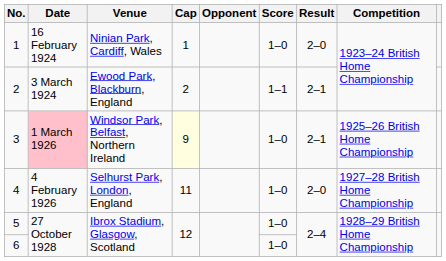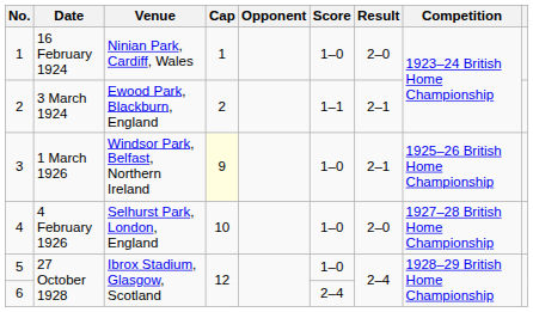 <table class="wikitable sortable">
 <tr>
 <th scope="col">No.</th>
 <th scope="col">Date</th>
 <th scope="col">Venue</th>
 <th scope="col">Cap</th>
 <th scope="col">Opponent</th>
 <th scope="col">Score</th>
 <th scope="col">Result</th>
 <th scope="col">Competition</th>
 <th scope="col" class="unsortable"></th>
 </tr>
 <tr>
 <td style="text-align: center;">1</td>
 <td>16 February 1924</td>
 <td><a href='#'>Ninian Park</a>, <a href='#'>Cardiff</a>, Wales</td>
 <td style="text-align: center;">1</td>
 <td></td>
 <td style="text-align: center;">1–0</td>
 <td style="text-align: center;">2–0</td>
 <td rowspan="2"><a href='#'>1923–24 British Home Championship</a></td>
 <td style="text-align: center;"></td>
 </tr>
 <tr>
 <td style="text-align: center;">2</td>
 <td>3 March 1924</td>
 <td><a href='#'>Ewood Park</a>, <a href='#'>Blackburn</a>, England</td>
 <td style="text-align: center;">2</td>
 <td></td>
 <td style="text-align: center;">1–1</td>
 <td style="text-align: center;">2–1</td>
 <td style="text-align: center;"></td>
 </tr>
 <tr>
 <td style="text-align: center;">3</td>
-<td style="background: pink;">1 March 1926</td>
+<td>1 March 1926</td>
 <td><a href='#'>Windsor Park</a>, <a href='#'>Belfast</a>, Northern Ireland</td>
 <td style="background: lightyellow; text-align: center;">9</td>
 <td></td>
 <td style="text-align: center;">1–0</td>
 <td style="text-align: center;">2–1</td>
 <td><a href='#'>1925–26 British Home Championship</a></td>
 <td style="text-align: center;"></td>
 </tr>
 <tr>
 <td style="text-align: center;">4</td>
 <td>4 February 1926</td>
 <td><a href='#'>Selhurst Park</a>, <a href='#'>London</a>, England</td>
-<td style="text-align: center;">11</td>
+<td style="text-align: center;">10</td>
 <td></td>
 <td style="text-align: center;">1–0</td>
 <td style="text-align: center;">2–0</td>
 <td><a href='#'>1927–28 British Home Championship</a></td>
 <td style="text-align: center;"></td>
 </tr>
 <tr>
 <td style="text-align: center;">5</td>
 <td rowspan="2">27 October 1928</td>
 <td rowspan="2"><a href='#'>Ibrox Stadium</a>, <a href='#'>Glasgow</a>, Scotland</td>
 <td rowspan="2" style="text-align: center;">12</td>
 <td rowspan="2"></td>
 <td style="text-align: center;">1–0</td>
 <td rowspan="2" style="text-align: center;">2–4</td>
 <td rowspan="2"><a href='#'>1928–29 British Home Championship</a></td>
 <td rowspan="2" style="text-align: center;"></td>
 </tr>
 <tr>
 <td style="text-align: center;">6</td>
-<td style="text-align: center;">1–0</td>
+<td style="text-align: center;">2–4</td>
 </tr>
 </table>
